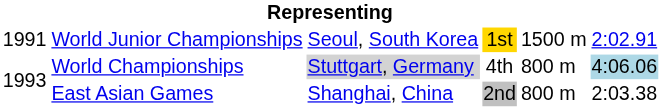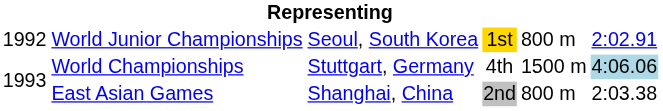 <table>
 <tr>
 <th colspan="6">Representing </th>
 </tr>
 <tr>
-<td>1991</td>
+<td>1992</td>
 <td><a href='#'>World Junior Championships</a></td>
 <td><a href='#'>Seoul</a>, <a href='#'>South Korea</a></td>
 <td bgcolor=gold align="center">1st</td>
-<td>1500 m</td>
+<td>800 m</td>
 <td><a href='#'>2:02.91</a></td>
 </tr>
 <tr>
 <td rowspan=2>1993</td>
 <td><a href='#'>World Championships</a></td>
-<td style="background: lightgrey;"><a href='#'>Stuttgart</a>, <a href='#'>Germany</a></td>
+<td><a href='#'>Stuttgart</a>, <a href='#'>Germany</a></td>
 <td align="center">4th</td>
-<td>800 m</td>
+<td>1500 m</td>
 <td style="background: lightblue;">4:06.06</td>
 </tr>
 <tr>
 <td><a href='#'>East Asian Games</a></td>
 <td><a href='#'>Shanghai</a>, <a href='#'>China</a></td>
 <td bgcolor="silver" align="center">2nd</td>
 <td>800 m</td>
 <td>2:03.38</td>
 </tr>
 </table>
